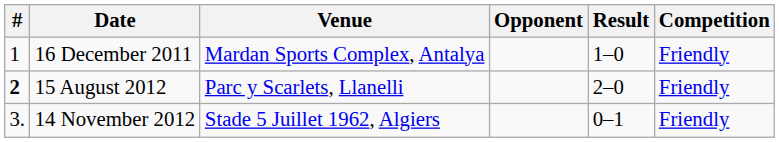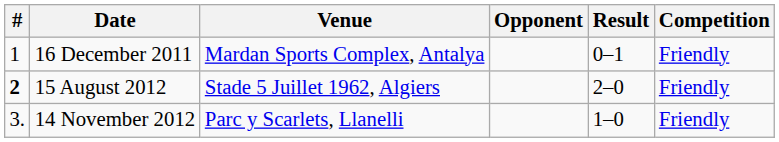 <table class="wikitable">
 <tr>
 <th>#</th>
 <th>Date</th>
 <th>Venue</th>
 <th>Opponent</th>
 <th>Result</th>
 <th>Competition</th>
 </tr>
 <tr>
 <td>1</td>
 <td>16 December 2011</td>
 <td><a href='#'>Mardan Sports Complex</a>, <a href='#'>Antalya</a></td>
 <td></td>
-<td>1–0</td>
+<td>0–1</td>
 <td><a href='#'>Friendly</a></td>
 </tr>
 <tr>
 <td><strong>2</strong></td>
 <td>15 August 2012</td>
-<td><a href='#'>Parc y Scarlets</a>, <a href='#'>Llanelli</a></td>
+<td><a href='#'>Stade 5 Juillet 1962</a>, <a href='#'>Algiers</a></td>
 <td></td>
 <td>2–0</td>
 <td><a href='#'>Friendly</a></td>
 </tr>
 <tr>
 <td>3.</td>
 <td>14 November 2012</td>
-<td><a href='#'>Stade 5 Juillet 1962</a>, <a href='#'>Algiers</a></td>
+<td><a href='#'>Parc y Scarlets</a>, <a href='#'>Llanelli</a></td>
 <td></td>
-<td>0–1</td>
+<td>1–0</td>
 <td><a href='#'>Friendly</a></td>
 </tr>
 </table>
